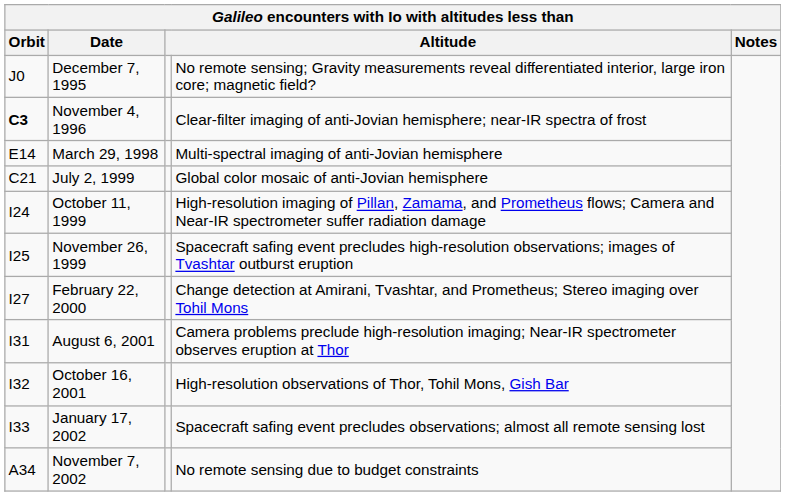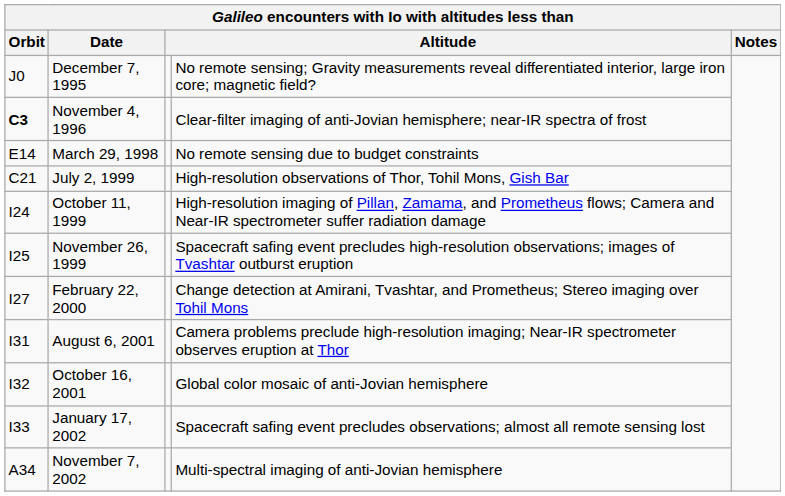 <table class="wikitable" style="float:center; font-size:75%; margin:0 0 1em 1em; " cellpadding="0" cellspacing="2">
 <tr>
 <th bgcolor="#a0ffa0" colspan="5"><em>Galileo</em> encounters with Io with altitudes less than </th>
 </tr>
 <tr>
 <th>Orbit</th>
 <th>Date</th>
 <th colspan="2">Altitude</th>
 <th>Notes</th>
 </tr>
 <tr>
 <td>J0</td>
 <td>December 7, 1995</td>
 <td></td>
 <td>No remote sensing; Gravity measurements reveal differentiated interior, large iron core; magnetic field?</td>
 </tr>
 <tr>
 <td><strong>C3</strong></td>
 <td>November 4, 1996</td>
 <td></td>
 <td>Clear-filter imaging of anti-Jovian hemisphere; near-IR spectra of  frost</td>
 </tr>
 <tr>
 <td>E14</td>
 <td>March 29, 1998</td>
 <td></td>
-<td>Multi-spectral imaging of anti-Jovian hemisphere</td>
+<td>No remote sensing due to budget constraints</td>
 </tr>
 <tr>
 <td>C21</td>
 <td>July 2, 1999</td>
 <td></td>
-<td>Global color mosaic of anti-Jovian hemisphere</td>
+<td>High-resolution observations of Thor, Tohil Mons, <a href='#'>Gish Bar</a></td>
 </tr>
 <tr>
 <td>I24</td>
 <td>October 11, 1999</td>
 <td></td>
 <td>High-resolution imaging of <a href='#'>Pillan</a>, <a href='#'>Zamama</a>, and <a href='#'>Prometheus</a> flows; Camera and Near-IR spectrometer suffer radiation damage</td>
 </tr>
 <tr>
 <td>I25</td>
 <td>November 26, 1999</td>
 <td></td>
 <td>Spacecraft safing event precludes high-resolution observations; images of <a href='#'>Tvashtar</a> outburst eruption</td>
 </tr>
 <tr>
 <td>I27</td>
 <td>February 22, 2000</td>
 <td></td>
 <td>Change detection at Amirani, Tvashtar, and Prometheus; Stereo imaging over <a href='#'>Tohil Mons</a></td>
 </tr>
 <tr>
 <td>I31</td>
 <td>August 6, 2001</td>
 <td></td>
 <td>Camera problems preclude high-resolution imaging; Near-IR spectrometer observes eruption at <a href='#'>Thor</a></td>
 </tr>
 <tr>
 <td>I32</td>
 <td>October 16, 2001</td>
 <td></td>
-<td>High-resolution observations of Thor, Tohil Mons, <a href='#'>Gish Bar</a></td>
+<td>Global color mosaic of anti-Jovian hemisphere</td>
 </tr>
 <tr>
 <td>I33</td>
 <td>January 17, 2002</td>
 <td></td>
 <td>Spacecraft safing event precludes observations; almost all remote sensing lost</td>
 </tr>
 <tr>
 <td>A34</td>
 <td>November 7, 2002</td>
 <td></td>
-<td>No remote sensing due to budget constraints</td>
+<td>Multi-spectral imaging of anti-Jovian hemisphere</td>
 </tr>
 </table>
